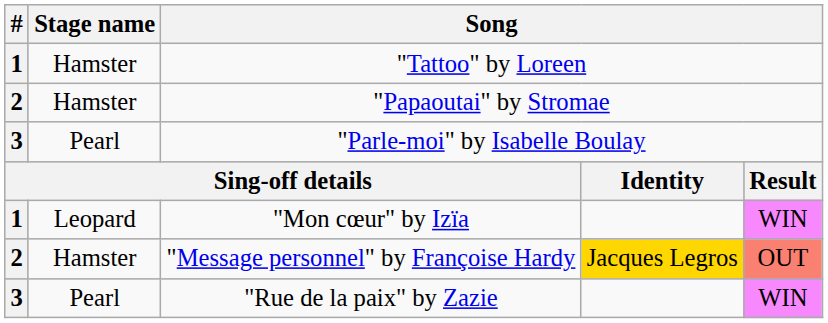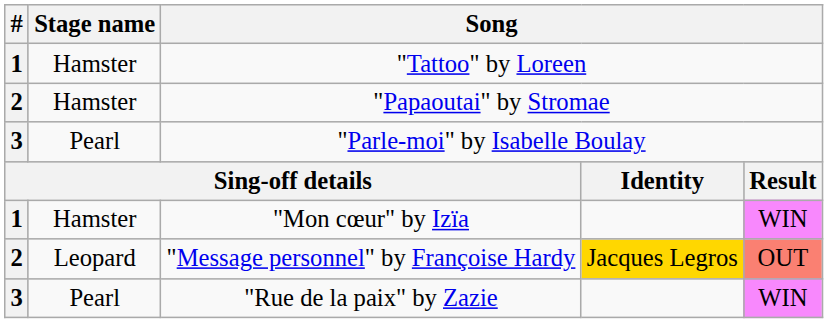 <table class="wikitable plainrowheaders" style="text-align: center;">
 <tr>
 <th>#</th>
 <th>Stage name</th>
 <th colspan="3">Song</th>
 </tr>
 <tr>
 <th>1</th>
 <td>Hamster</td>
 <td colspan="3">"<a href='#'>Tattoo</a>" by <a href='#'>Loreen</a></td>
 </tr>
 <tr>
 <th>2</th>
 <td>Hamster</td>
 <td colspan="3">"<a href='#'>Papaoutai</a>" by <a href='#'>Stromae</a></td>
 </tr>
 <tr>
 <th>3</th>
 <td>Pearl</td>
 <td colspan="3">"<a href='#'>Parle-moi</a>"  by <a href='#'>Isabelle Boulay</a></td>
 </tr>
 <tr>
 <th colspan="3">Sing-off details</th>
 <th>Identity</th>
 <th>Result</th>
 </tr>
 <tr>
 <th>1</th>
-<td>Leopard</td>
+<td>Hamster</td>
 <td>"Mon cœur" by <a href='#'>Izïa</a></td>
 <td></td>
 <td bgcolor="#F888FD">WIN</td>
 </tr>
 <tr>
 <th>2</th>
-<td>Hamster</td>
+<td>Leopard</td>
 <td>"<a href='#'>Message personnel</a>" by <a href='#'>Françoise Hardy</a></td>
 <td style="background: gold;">Jacques Legros</td>
 <td bgcolor=salmon>OUT</td>
 </tr>
 <tr>
 <th>3</th>
 <td>Pearl</td>
 <td>"Rue de la paix" by <a href='#'>Zazie</a></td>
 <td></td>
 <td bgcolor="#F888FD">WIN</td>
 </tr>
 </table>
